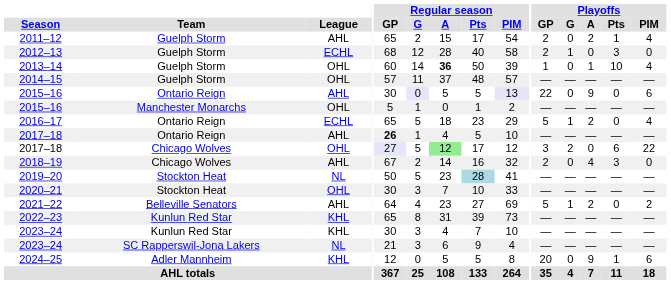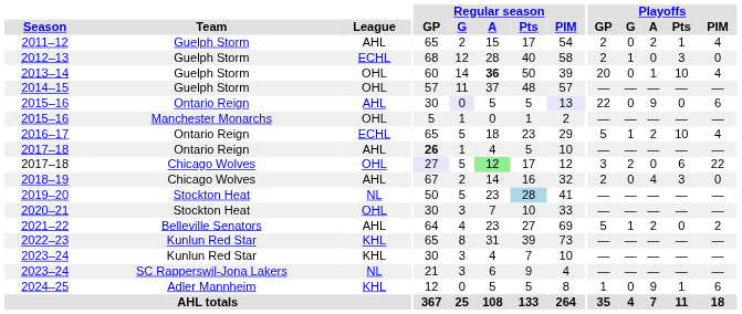 <table border="0" cellpadding="1" cellspacing="0" style="text-align:center; width:60em">
 <tr bgcolor="#e0e0e0">
 <th colspan="3" bgcolor="#ffffff"></th>
 <th rowspan="99" bgcolor="#ffffff"></th>
 <th colspan="5"><a href='#'>Regular season</a></th>
 <th rowspan="99" bgcolor="#ffffff"></th>
 <th colspan="5"><a href='#'>Playoffs</a></th>
 </tr>
 <tr bgcolor="#e0e0e0">
 <th><a href='#'>Season</a></th>
 <th>Team</th>
 <th>League</th>
 <th>GP</th>
 <th><a href='#'>G</a></th>
 <th><a href='#'>A</a></th>
 <th><a href='#'>Pts</a></th>
 <th><a href='#'>PIM</a></th>
 <th>GP</th>
 <th>G</th>
 <th>A</th>
 <th>Pts</th>
 <th>PIM</th>
 </tr>
 <tr>
 <td><a href='#'>2011–12</a></td>
 <td><a href='#'>Guelph Storm</a></td>
 <td>AHL</td>
 <td>65</td>
 <td>2</td>
 <td>15</td>
 <td>17</td>
 <td>54</td>
 <td>2</td>
 <td>0</td>
 <td>2</td>
 <td>1</td>
 <td>4</td>
 </tr>
 <tr bgcolor="#f0f0f0">
 <td><a href='#'>2012–13</a></td>
 <td>Guelph Storm</td>
 <td><a href='#'>ECHL</a></td>
 <td>68</td>
 <td>12</td>
 <td>28</td>
 <td>40</td>
 <td>58</td>
 <td>2</td>
 <td>1</td>
 <td>0</td>
 <td>3</td>
 <td>0</td>
 </tr>
 <tr>
 <td><a href='#'>2013–14</a></td>
 <td>Guelph Storm</td>
 <td>OHL</td>
 <td>60</td>
 <td>14</td>
 <td><strong>36</strong></td>
 <td>50</td>
 <td>39</td>
-<td>1</td>
+<td>20</td>
 <td>0</td>
 <td>1</td>
 <td>10</td>
 <td>4</td>
 </tr>
 <tr bgcolor="#f0f0f0">
 <td><a href='#'>2014–15</a></td>
 <td>Guelph Storm</td>
 <td>OHL</td>
 <td>57</td>
 <td>11</td>
 <td>37</td>
 <td>48</td>
 <td>57</td>
 <td>—</td>
 <td>—</td>
 <td>—</td>
 <td>—</td>
 <td>—</td>
 </tr>
 <tr>
 <td><a href='#'>2015–16</a></td>
 <td><a href='#'>Ontario Reign</a></td>
 <td><a href='#'>AHL</a></td>
 <td>30</td>
 <td style="background: lavender;">0</td>
 <td>5</td>
 <td>5</td>
 <td style="background: lavender;">13</td>
 <td>22</td>
 <td>0</td>
 <td>9</td>
 <td>0</td>
 <td>6</td>
 </tr>
 <tr bgcolor="#f0f0f0">
 <td><a href='#'>2015–16</a></td>
 <td><a href='#'>Manchester Monarchs</a></td>
 <td>OHL</td>
 <td>5</td>
 <td>1</td>
 <td>0</td>
 <td>1</td>
 <td>2</td>
 <td>—</td>
 <td>—</td>
 <td>—</td>
 <td>—</td>
 <td>—</td>
 </tr>
 <tr>
 <td><a href='#'>2016–17</a></td>
 <td>Ontario Reign</td>
 <td><a href='#'>ECHL</a></td>
 <td>65</td>
 <td>5</td>
 <td>18</td>
 <td>23</td>
 <td>29</td>
 <td>5</td>
 <td>1</td>
 <td>2</td>
-<td>0</td>
+<td>10</td>
 <td>4</td>
 </tr>
 <tr bgcolor="#f0f0f0">
 <td><a href='#'>2017–18</a></td>
 <td>Ontario Reign</td>
 <td>AHL</td>
 <td><strong>26</strong></td>
 <td>1</td>
 <td>4</td>
 <td>5</td>
 <td>10</td>
 <td>—</td>
 <td>—</td>
 <td>—</td>
 <td>—</td>
 <td>—</td>
 </tr>
 <tr>
 <td>2017–18</td>
 <td><a href='#'>Chicago Wolves</a></td>
 <td><a href='#'>OHL</a></td>
 <td style="background: lavender;">27</td>
 <td>5</td>
 <td style="background: lightgreen;">12</td>
 <td>17</td>
 <td>12</td>
 <td>3</td>
 <td>2</td>
 <td>0</td>
 <td>6</td>
 <td>22</td>
 </tr>
 <tr bgcolor="#f0f0f0">
 <td><a href='#'>2018–19</a></td>
 <td>Chicago Wolves</td>
 <td>AHL</td>
 <td>67</td>
 <td>2</td>
 <td>14</td>
 <td>16</td>
 <td>32</td>
 <td>2</td>
 <td>0</td>
 <td>4</td>
 <td>3</td>
 <td>0</td>
 </tr>
 <tr>
 <td><a href='#'>2019–20</a></td>
 <td><a href='#'>Stockton Heat</a></td>
 <td><a href='#'>NL</a></td>
 <td>50</td>
 <td>5</td>
 <td>23</td>
 <td style="background: lightblue;">28</td>
 <td>41</td>
 <td>—</td>
 <td>—</td>
 <td>—</td>
 <td>—</td>
 <td>—</td>
 </tr>
 <tr bgcolor="#f0f0f0">
 <td><a href='#'>2020–21</a></td>
 <td>Stockton Heat</td>
 <td><a href='#'>OHL</a></td>
 <td>30</td>
 <td>3</td>
 <td>7</td>
 <td>10</td>
 <td>33</td>
 <td>—</td>
 <td>—</td>
 <td>—</td>
 <td>—</td>
 <td>—</td>
 </tr>
 <tr>
 <td><a href='#'>2021–22</a></td>
 <td><a href='#'>Belleville Senators</a></td>
 <td>AHL</td>
 <td>64</td>
 <td>4</td>
 <td>23</td>
 <td>27</td>
 <td>69</td>
 <td>5</td>
 <td>1</td>
 <td>2</td>
 <td>0</td>
 <td>2</td>
 </tr>
 <tr bgcolor="#f0f0f0">
 <td><a href='#'>2022–23</a></td>
 <td><a href='#'>Kunlun Red Star</a></td>
 <td><a href='#'>KHL</a></td>
 <td>65</td>
 <td>8</td>
 <td>31</td>
 <td>39</td>
 <td>73</td>
 <td>—</td>
 <td>—</td>
 <td>—</td>
 <td>—</td>
 <td>—</td>
 </tr>
 <tr>
 <td><a href='#'>2023–24</a></td>
 <td>Kunlun Red Star</td>
 <td>KHL</td>
 <td>30</td>
 <td>3</td>
 <td>4</td>
 <td>7</td>
 <td>10</td>
 <td>—</td>
 <td>—</td>
 <td>—</td>
 <td>—</td>
 <td>—</td>
 </tr>
 <tr bgcolor="#f0f0f0">
 <td><a href='#'>2023–24</a></td>
 <td><a href='#'>SC Rapperswil-Jona Lakers</a></td>
 <td><a href='#'>NL</a></td>
 <td>21</td>
 <td>3</td>
 <td>6</td>
 <td>9</td>
 <td>4</td>
 <td>—</td>
 <td>—</td>
 <td>—</td>
 <td>—</td>
 <td>—</td>
 </tr>
 <tr>
 <td><a href='#'>2024–25</a></td>
 <td><a href='#'>Adler Mannheim</a></td>
 <td><a href='#'>KHL</a></td>
 <td>12</td>
 <td>0</td>
 <td>5</td>
 <td>5</td>
 <td>8</td>
-<td>20</td>
+<td>1</td>
 <td>0</td>
 <td>9</td>
 <td>1</td>
 <td>6</td>
 </tr>
 <tr bgcolor="#e0e0e0">
 <th colspan="3">AHL totals</th>
 <th>367</th>
 <th>25</th>
 <th>108</th>
 <th>133</th>
 <th>264</th>
 <th>35</th>
 <th>4</th>
 <th>7</th>
 <th>11</th>
 <th>18</th>
 </tr>
 </table>
